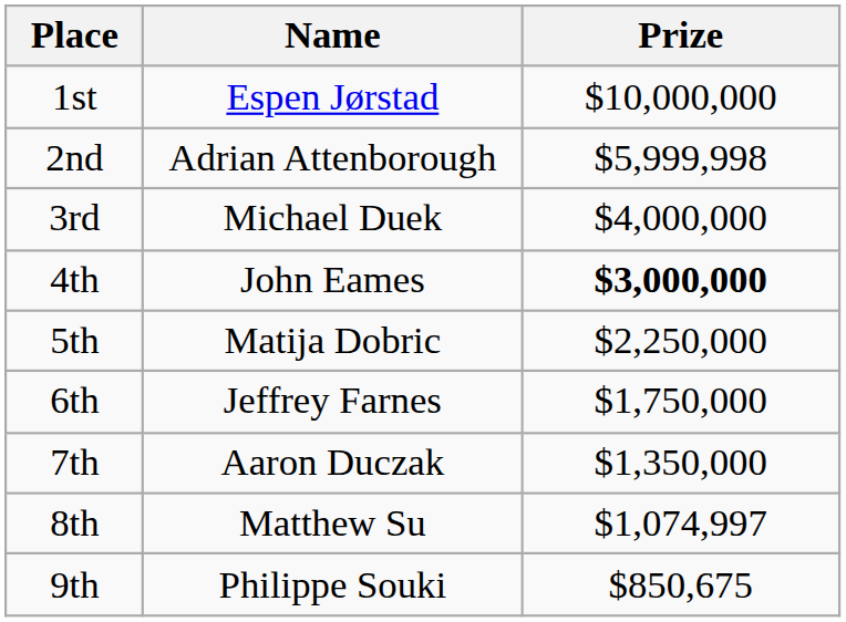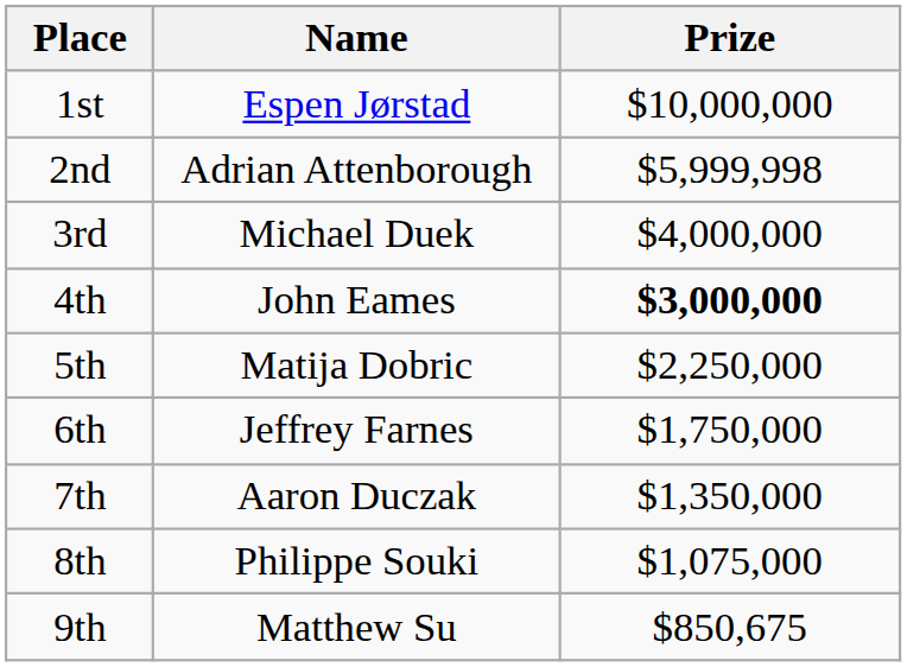 <table class="wikitable">
 <tr>
 <th width="50">Place</th>
 <th width="150">Name</th>
 <th width="125">Prize</th>
 </tr>
 <tr>
 <td align = "center">1st</td>
 <td align = "center"><a href='#'>Espen Jørstad</a></td>
 <td align = "center">$10,000,000</td>
 </tr>
 <tr>
 <td align = "center">2nd</td>
 <td align = "center">Adrian Attenborough</td>
 <td align = "center">$5,999,998</td>
 </tr>
 <tr>
 <td align = "center">3rd</td>
 <td align = "center">Michael Duek</td>
 <td align = "center">$4,000,000</td>
 </tr>
 <tr>
 <td align = "center">4th</td>
 <td align = "center">John Eames</td>
 <td align = "center"><strong>$3,000,000</strong></td>
 </tr>
 <tr>
 <td align = "center">5th</td>
 <td align = "center">Matija Dobric</td>
 <td align = "center">$2,250,000</td>
 </tr>
 <tr>
 <td align = "center">6th</td>
 <td align = "center">Jeffrey Farnes</td>
 <td align = "center">$1,750,000</td>
 </tr>
 <tr>
 <td align = "center">7th</td>
 <td align = "center">Aaron Duczak</td>
 <td align = "center">$1,350,000</td>
 </tr>
 <tr>
 <td align = "center">8th</td>
-<td align = "center">Matthew Su</td>
-<td align = "center">$1,074,997</td>
+<td align = "center">Philippe Souki</td>
+<td align = "center">$1,075,000</td>
 </tr>
 <tr>
 <td align = "center">9th</td>
-<td align = "center">Philippe Souki</td>
+<td align = "center">Matthew Su</td>
 <td align = "center">$850,675</td>
 </tr>
 </table>
